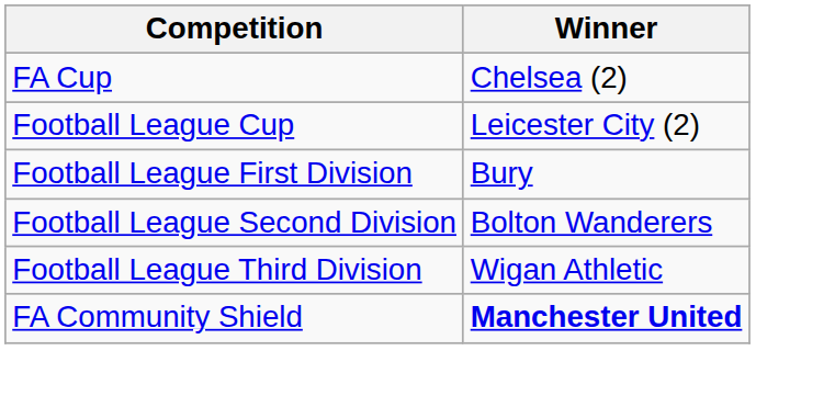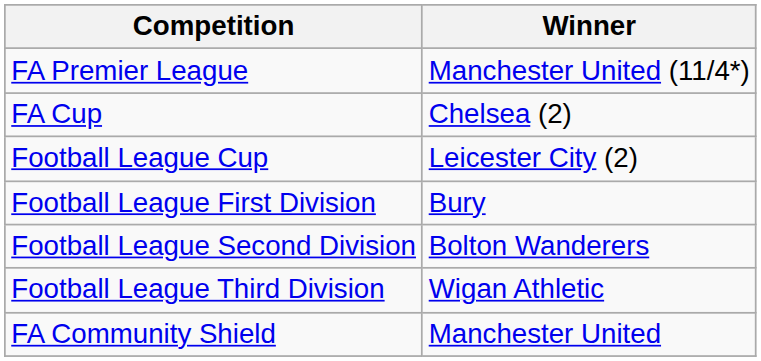 <table class="wikitable">
 <tr>
 <th>Competition</th>
 <th>Winner</th>
+</tr>
+<tr>
+<td><a href='#'>FA Premier League</a></td>
+<td><a href='#'>Manchester United</a> (11/4*)</td>
 </tr>
 <tr>
 <td><a href='#'>FA Cup</a></td>
 <td><a href='#'>Chelsea</a> (2)</td>
 </tr>
 <tr>
 <td><a href='#'>Football League Cup</a></td>
 <td><a href='#'>Leicester City</a> (2)</td>
 </tr>
 <tr>
 <td><a href='#'>Football League First Division</a></td>
 <td><a href='#'>Bury</a></td>
 </tr>
 <tr>
 <td><a href='#'>Football League Second Division</a></td>
 <td><a href='#'>Bolton Wanderers</a></td>
 </tr>
 <tr>
 <td><a href='#'>Football League Third Division</a></td>
 <td><a href='#'>Wigan Athletic</a></td>
 </tr>
 <tr>
 <td><a href='#'>FA Community Shield</a></td>
-<td><strong><a href='#'>Manchester United</a></strong></td>
+<td><a href='#'>Manchester United</a></td>
 </tr>
 </table>
